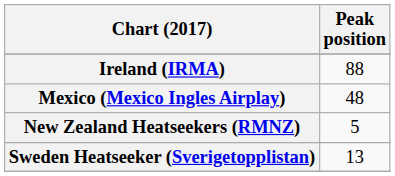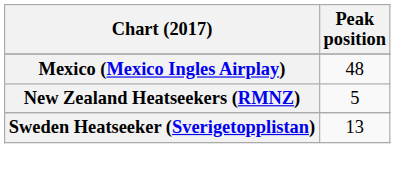 <table class="wikitable sortable plainrowheaders" style="text-align:center">
 <tr>
 <th scope="col">Chart (2017)</th>
 <th scope="col">Peak<br>position</th>
 </tr>
 <tr>
 </tr>
 <tr>
 </tr>
 <tr>
-</tr>
-<tr>
-<th scope="row">Ireland (<a href='#'>IRMA</a>)</th>
-<td>88</td>
 </tr>
 <tr>
 <th scope="row">Mexico (<a href='#'>Mexico Ingles Airplay</a>)</th>
 <td>48</td>
 </tr>
 <tr>
 <th scope="row">New Zealand Heatseekers (<a href='#'>RMNZ</a>)</th>
 <td>5</td>
 </tr>
 <tr>
 </tr>
 <tr>
 <th scope="row">Sweden Heatseeker (<a href='#'>Sverigetopplistan</a>)</th>
 <td>13</td>
 </tr>
 <tr>
 </tr>
 <tr>
 </tr>
 <tr>
 </tr>
 </table>
